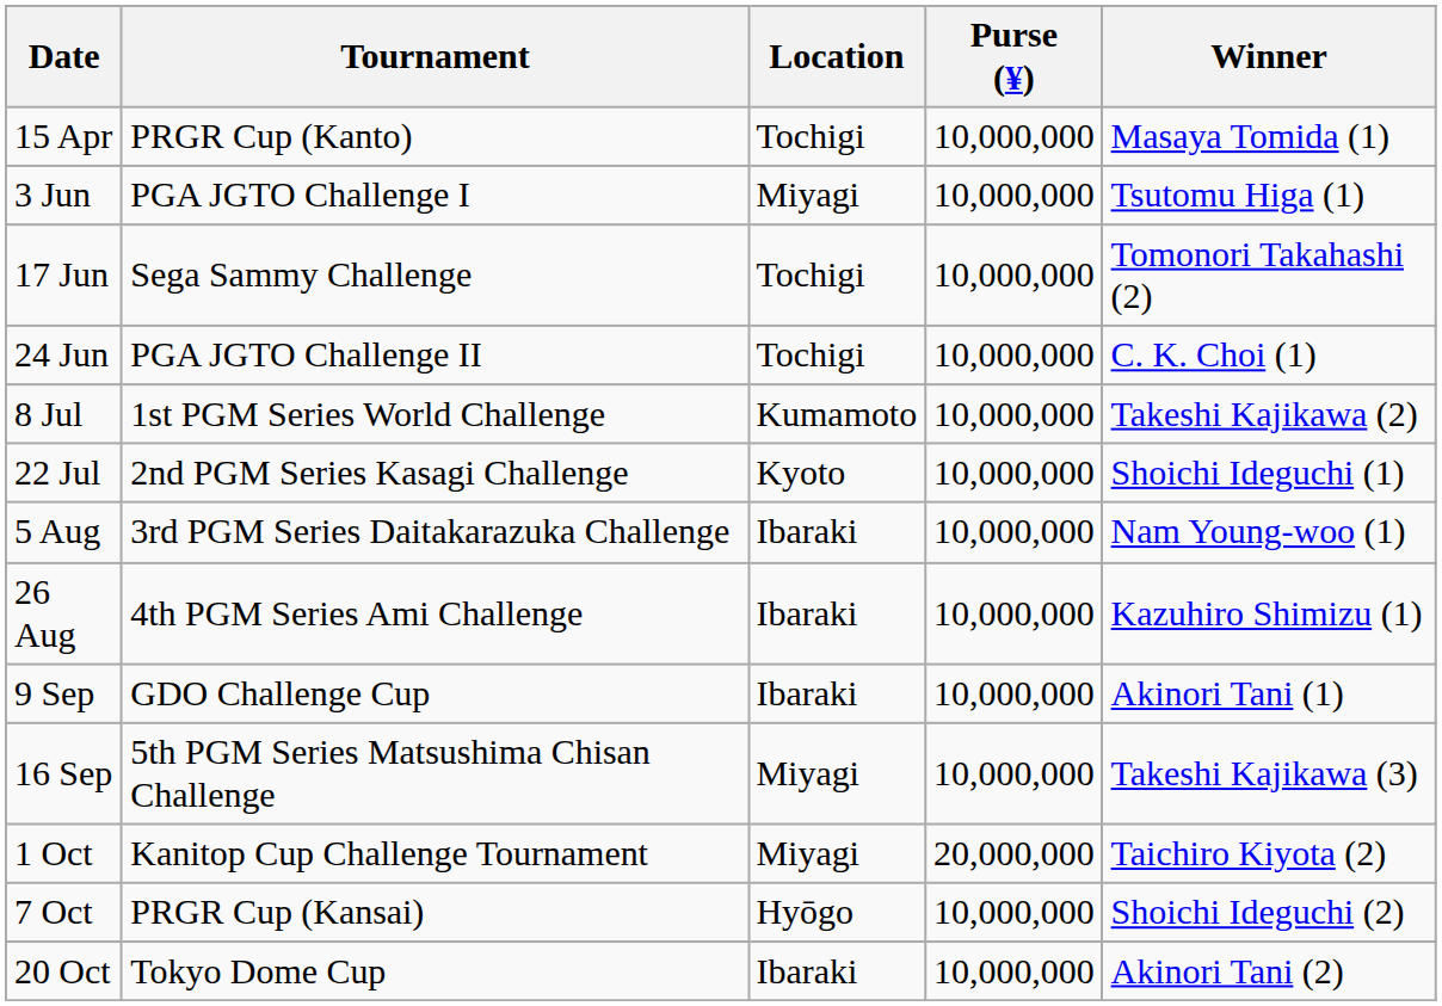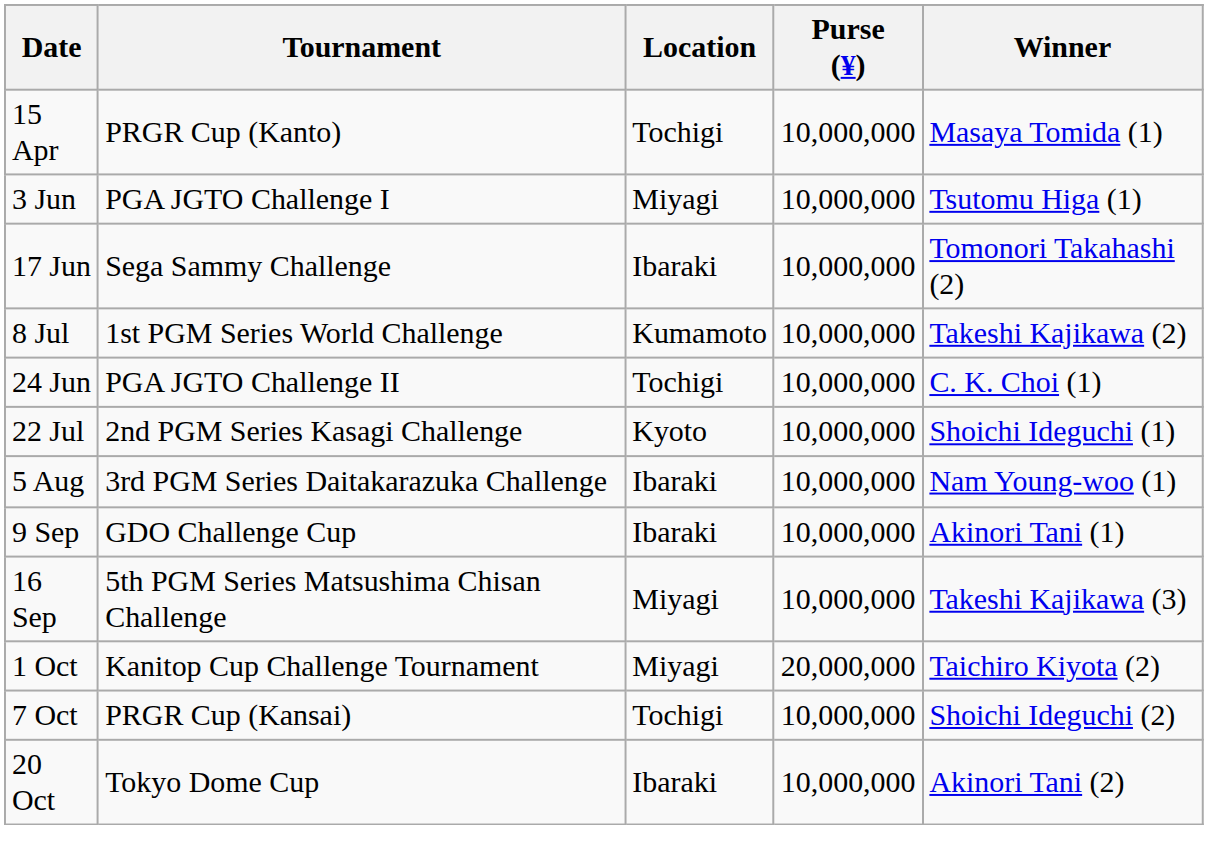 <table class="wikitable" style="font-size:95%">
 <tr>
 <th>Date</th>
 <th>Tournament</th>
 <th>Location</th>
 <th>Purse<br>(<a href='#'>¥</a>)</th>
 <th>Winner</th>
 </tr>
 <tr>
 <td>15 Apr</td>
 <td>PRGR Cup (Kanto)</td>
 <td>Tochigi</td>
 <td align=right>10,000,000</td>
 <td> <a href='#'>Masaya Tomida</a> (1)</td>
 </tr>
 <tr>
 <td>3 Jun</td>
 <td>PGA JGTO Challenge I</td>
 <td>Miyagi</td>
 <td align=right>10,000,000</td>
 <td> <a href='#'>Tsutomu Higa</a> (1)</td>
 </tr>
 <tr>
 <td>17 Jun</td>
 <td>Sega Sammy Challenge</td>
-<td>Tochigi</td>
+<td>Ibaraki</td>
 <td align=right>10,000,000</td>
 <td> <a href='#'>Tomonori Takahashi</a> (2)</td>
+</tr>
+<tr>
+<td>8 Jul</td>
+<td>1st PGM Series World Challenge</td>
+<td>Kumamoto</td>
+<td align=right>10,000,000</td>
+<td> <a href='#'>Takeshi Kajikawa</a> (2)</td>
 </tr>
 <tr>
 <td>24 Jun</td>
 <td>PGA JGTO Challenge II</td>
 <td>Tochigi</td>
 <td align=right>10,000,000</td>
 <td> <a href='#'>C. K. Choi</a> (1)</td>
-</tr>
-<tr>
-<td>8 Jul</td>
-<td>1st PGM Series World Challenge</td>
-<td>Kumamoto</td>
-<td align=right>10,000,000</td>
-<td> <a href='#'>Takeshi Kajikawa</a> (2)</td>
 </tr>
 <tr>
 <td>22 Jul</td>
 <td>2nd PGM Series Kasagi Challenge</td>
 <td>Kyoto</td>
 <td align=right>10,000,000</td>
 <td> <a href='#'>Shoichi Ideguchi</a> (1)</td>
 </tr>
 <tr>
 <td>5 Aug</td>
 <td>3rd PGM Series Daitakarazuka Challenge</td>
 <td>Ibaraki</td>
 <td align=right>10,000,000</td>
 <td> <a href='#'>Nam Young-woo</a> (1)</td>
-</tr>
-<tr>
-<td>26 Aug</td>
-<td>4th PGM Series Ami Challenge</td>
-<td>Ibaraki</td>
-<td align=right>10,000,000</td>
-<td> <a href='#'>Kazuhiro Shimizu</a> (1)</td>
 </tr>
 <tr>
 <td>9 Sep</td>
 <td>GDO Challenge Cup</td>
 <td>Ibaraki</td>
 <td align=right>10,000,000</td>
 <td> <a href='#'>Akinori Tani</a> (1)</td>
 </tr>
 <tr>
 <td>16 Sep</td>
 <td>5th PGM Series Matsushima Chisan Challenge</td>
 <td>Miyagi</td>
 <td align=right>10,000,000</td>
 <td> <a href='#'>Takeshi Kajikawa</a> (3)</td>
 </tr>
 <tr>
 <td>1 Oct</td>
 <td>Kanitop Cup Challenge Tournament</td>
 <td>Miyagi</td>
 <td align=right>20,000,000</td>
 <td> <a href='#'>Taichiro Kiyota</a> (2)</td>
 </tr>
 <tr>
 <td>7 Oct</td>
 <td>PRGR Cup (Kansai)</td>
-<td>Hyōgo</td>
+<td>Tochigi</td>
 <td align=right>10,000,000</td>
 <td> <a href='#'>Shoichi Ideguchi</a> (2)</td>
 </tr>
 <tr>
 <td>20 Oct</td>
 <td>Tokyo Dome Cup</td>
 <td>Ibaraki</td>
 <td align=right>10,000,000</td>
 <td> <a href='#'>Akinori Tani</a> (2)</td>
 </tr>
 </table>
